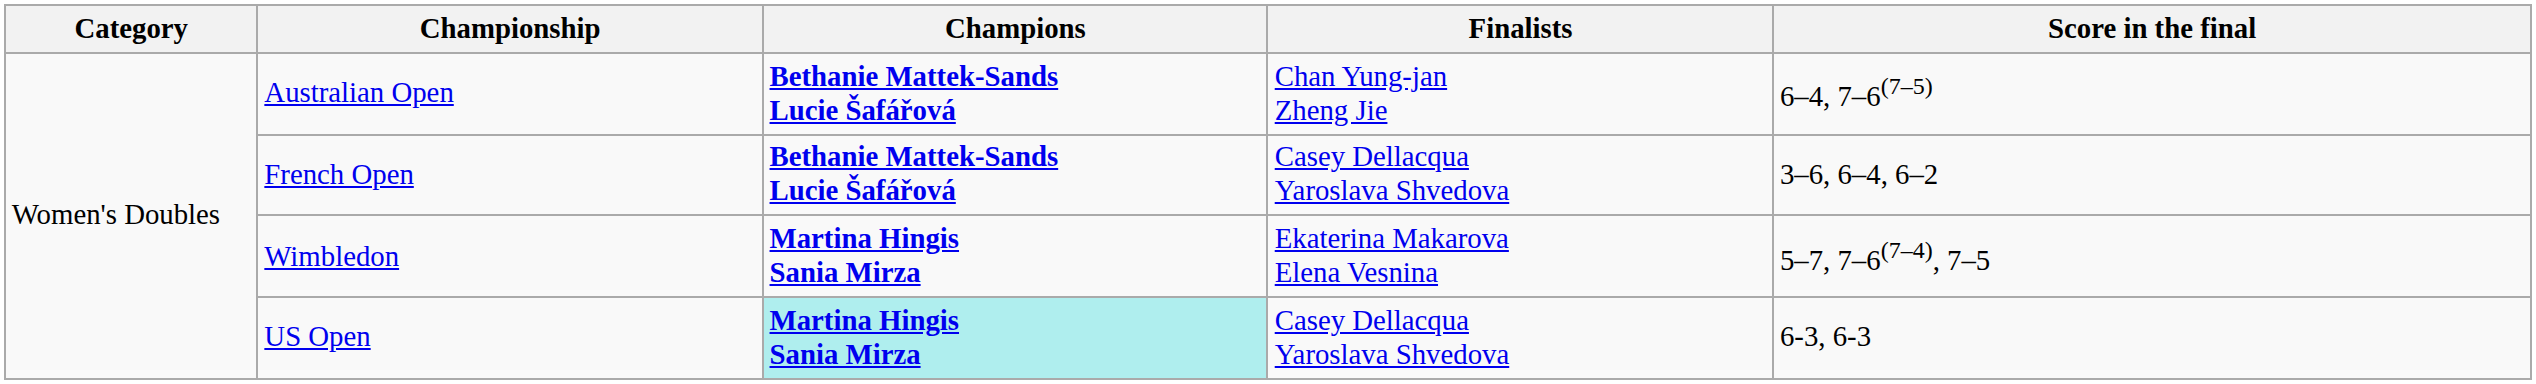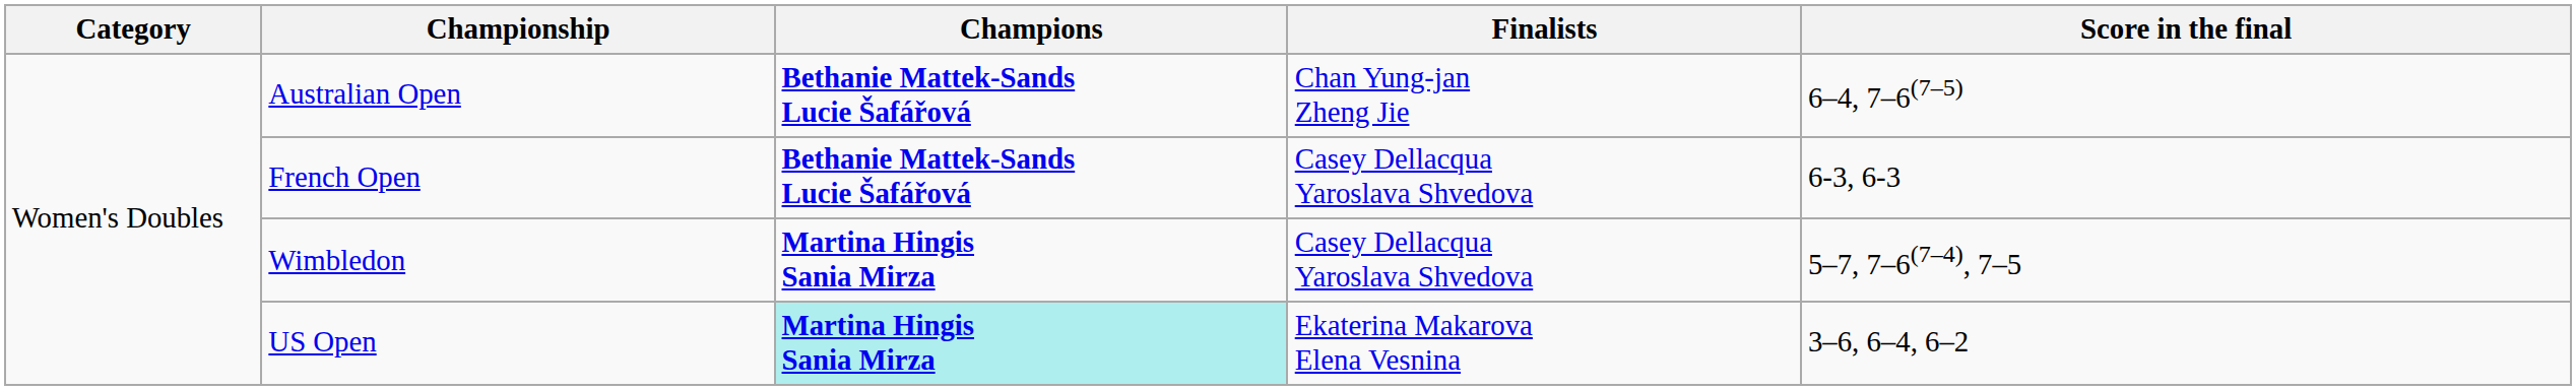 <table class="wikitable"  style="font-size:90%; width:100%;">
 <tr>
 <th style="width: 10%;">Category</th>
 <th style="width: 20%;">Championship</th>
 <th style="width: 20%;">Champions</th>
 <th style="width: 20%;">Finalists</th>
 <th style="width: 30%;">Score in the final</th>
 </tr>
 <tr>
 <td rowspan="4">Women's Doubles</td>
 <td><a href='#'>Australian Open</a></td>
 <td> <strong><a href='#'>Bethanie Mattek-Sands</a></strong> <br>  <strong><a href='#'>Lucie Šafářová</a></strong></td>
 <td> <a href='#'>Chan Yung-jan</a> <br>  <a href='#'>Zheng Jie</a></td>
 <td>6–4, 7–6<sup>(7–5)</sup></td>
 </tr>
 <tr>
 <td><a href='#'>French Open</a></td>
 <td> <strong><a href='#'>Bethanie Mattek-Sands</a> <br>  <a href='#'>Lucie Šafářová</a></strong></td>
 <td> <a href='#'>Casey Dellacqua</a> <br>  <a href='#'>Yaroslava Shvedova</a></td>
-<td>3–6, 6–4, 6–2</td>
+<td>6-3, 6-3</td>
 </tr>
 <tr>
 <td><a href='#'>Wimbledon</a></td>
 <td> <strong><a href='#'>Martina Hingis</a></strong><br>  <strong><a href='#'>Sania Mirza</a></strong></td>
-<td> <a href='#'>Ekaterina Makarova</a> <br>  <a href='#'>Elena Vesnina</a></td>
+<td> <a href='#'>Casey Dellacqua</a> <br>  <a href='#'>Yaroslava Shvedova</a></td>
 <td>5–7, 7–6<sup>(7–4)</sup>, 7–5</td>
 </tr>
 <tr>
 <td><a href='#'>US Open</a></td>
 <td style="background: paleturquoise;"> <strong><a href='#'>Martina Hingis</a></strong><br>  <strong><a href='#'>Sania Mirza</a></strong></td>
-<td> <a href='#'>Casey Dellacqua</a> <br>  <a href='#'>Yaroslava Shvedova</a></td>
-<td>6-3, 6-3</td>
+<td> <a href='#'>Ekaterina Makarova</a> <br>  <a href='#'>Elena Vesnina</a></td>
+<td>3–6, 6–4, 6–2</td>
 </tr>
 </table>
